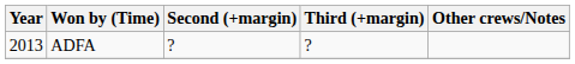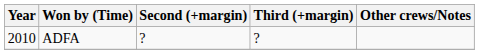 <table class="wikitable">
 <tr>
 <th>Year</th>
 <th>Won by (Time)</th>
 <th>Second (+margin)</th>
 <th>Third (+margin)</th>
 <th>Other crews/Notes</th>
 </tr>
 <tr>
-<td>2013</td>
+<td>2010</td>
 <td>ADFA</td>
 <td>?</td>
 <td>?</td>
 <td></td>
 </tr>
 <tr>
 </tr>
 </table>
